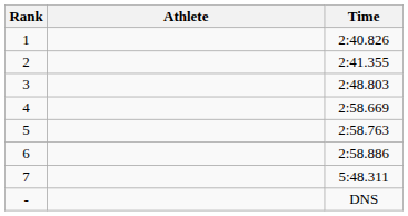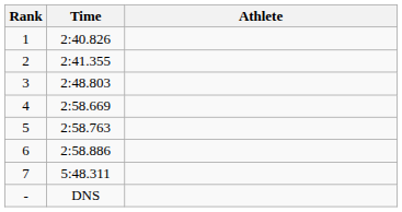 <table class=wikitable style="text-align:center">
 <tr>
 <th width=40>Rank</th>
+<th width=80>Time</th>
 <th width=300>Athlete</th>
-<th width=80>Time</th>
 </tr>
 <tr>
 <td>1</td>
+<td>2:40.826</td>
 <td style="text-align:left"></td>
-<td>2:40.826</td>
 </tr>
 <tr>
 <td>2</td>
+<td>2:41.355</td>
 <td style="text-align:left"></td>
-<td>2:41.355</td>
 </tr>
 <tr>
 <td>3</td>
+<td>2:48.803</td>
 <td style="text-align:left"></td>
-<td>2:48.803</td>
 </tr>
 <tr>
 <td>4</td>
+<td>2:58.669</td>
 <td style="text-align:left"></td>
-<td>2:58.669</td>
 </tr>
 <tr>
 <td>5</td>
+<td>2:58.763</td>
 <td style="text-align:left"></td>
-<td>2:58.763</td>
 </tr>
 <tr>
 <td>6</td>
+<td>2:58.886</td>
 <td style="text-align:left"></td>
-<td>2:58.886</td>
 </tr>
 <tr>
 <td>7</td>
+<td>5:48.311</td>
 <td style="text-align:left"></td>
-<td>5:48.311</td>
 </tr>
 <tr>
 <td>-</td>
+<td>DNS</td>
 <td style="text-align:left"></td>
-<td>DNS</td>
 </tr>
 </table>
